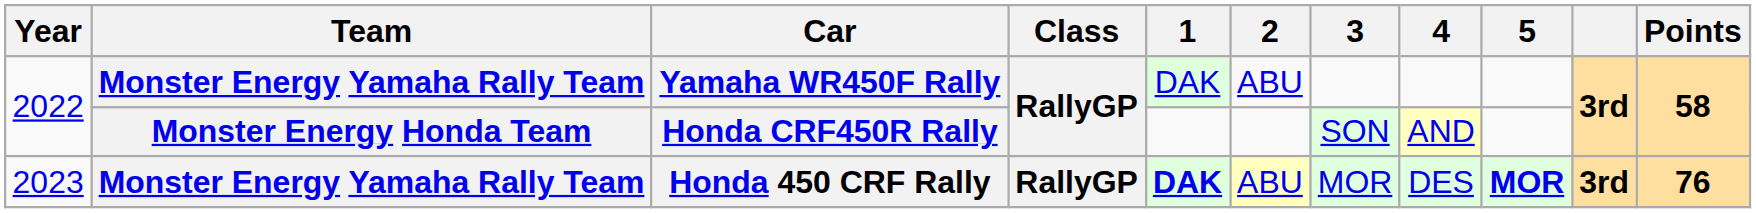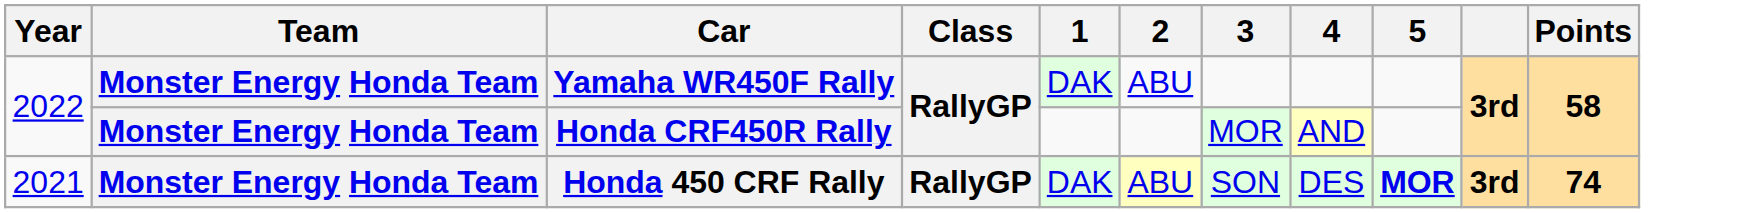 <table class="wikitable" style="text-align:center; font-size:90%">
 <tr>
 <th>Year</th>
 <th>Team</th>
 <th>Car</th>
 <th>Class</th>
 <th>1</th>
 <th>2</th>
 <th>3</th>
 <th>4</th>
 <th>5</th>
 <th></th>
 <th>Points</th>
 </tr>
 <tr>
 <td rowspan=2><a href='#'>2022</a></td>
-<th><a href='#'>Monster Energy</a> <a href='#'>Yamaha Rally Team</a></th>
+<th><a href='#'>Monster Energy</a> <a href='#'>Honda Team</a></th>
 <th><a href='#'>Yamaha WR450F Rally</a></th>
 <th rowspan=2>RallyGP</th>
 <td style="background:#dfffdf;"><a href='#'>DAK</a><br></td>
 <td><a href='#'>ABU</a><br></td>
 <td></td>
 <td></td>
 <td></td>
 <th rowspan=2 style="background:#ffdf9f;"><strong>3rd</strong></th>
 <th rowspan=2 style="background:#ffdf9f;"><strong>58</strong></th>
 </tr>
 <tr>
 <th><a href='#'>Monster Energy</a> <a href='#'>Honda Team</a></th>
 <th><a href='#'>Honda CRF450R Rally</a></th>
 <td></td>
 <td></td>
-<td style="background:#dfffdf;"><a href='#'>SON</a><br></td>
+<td style="background:#dfffdf;"><a href='#'>MOR</a><br></td>
 <td style="background:#ffffbf;"><a href='#'>AND</a><br></td>
 <td></td>
 </tr>
 <tr>
-<td><a href='#'>2023</a></td>
-<th><a href='#'>Monster Energy</a> <a href='#'>Yamaha Rally Team</a></th>
+<td><a href='#'>2021</a></td>
+<th><a href='#'>Monster Energy</a> <a href='#'>Honda Team</a></th>
 <th><a href='#'>Honda</a> 450 CRF Rally</th>
 <th>RallyGP</th>
-<td style="background:#dfffdf;"><strong><a href='#'>DAK</a><br></strong></td>
+<td style="background:#dfffdf;"><a href='#'>DAK</a><br></td>
 <td style="background:#ffffbf;"><a href='#'>ABU</a><br></td>
-<td style="background:#dfffdf;"><a href='#'>MOR</a><br></td>
+<td style="background:#dfffdf;"><a href='#'>SON</a><br></td>
 <td style="background:#dfffdf;"><a href='#'>DES</a><br></td>
 <td style="background:#dfffdf;"><strong><a href='#'>MOR</a><br></strong></td>
 <td style="background:#ffdf9f;"><strong>3rd</strong></td>
-<th style="background:#ffdf9f;"><strong>76</strong></th>
+<th style="background:#ffdf9f;"><strong>74</strong></th>
 </tr>
 </table>
